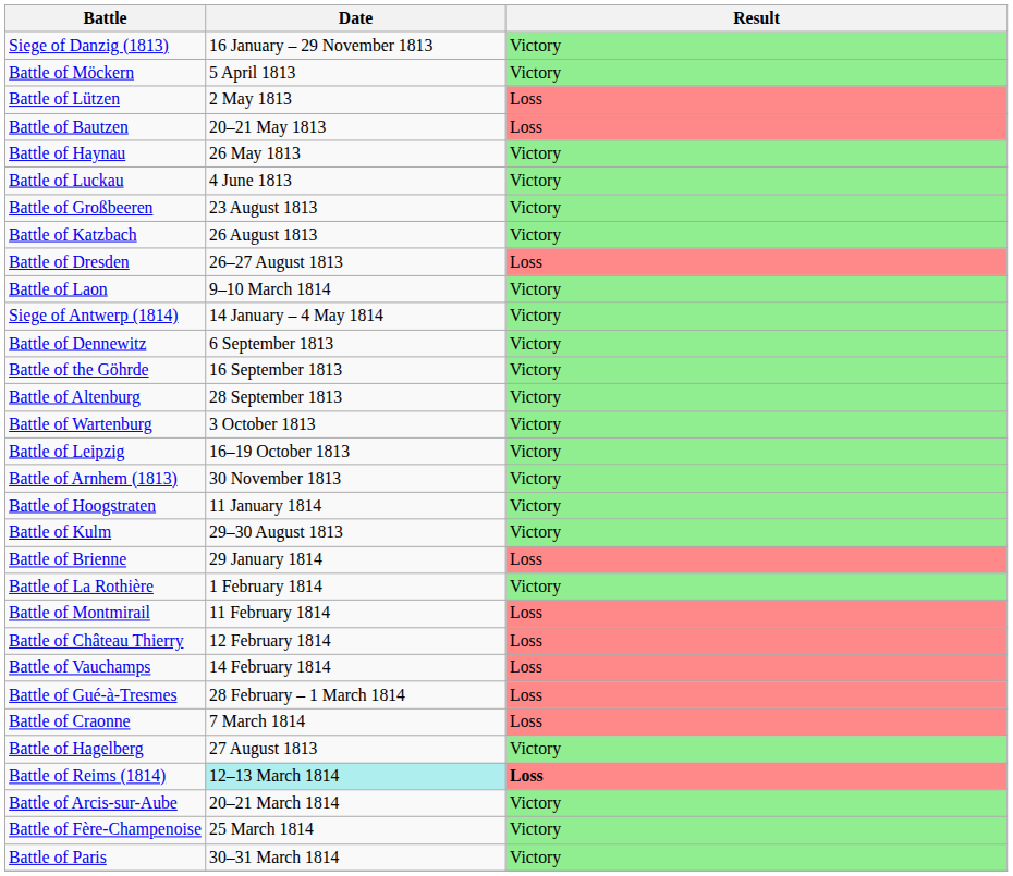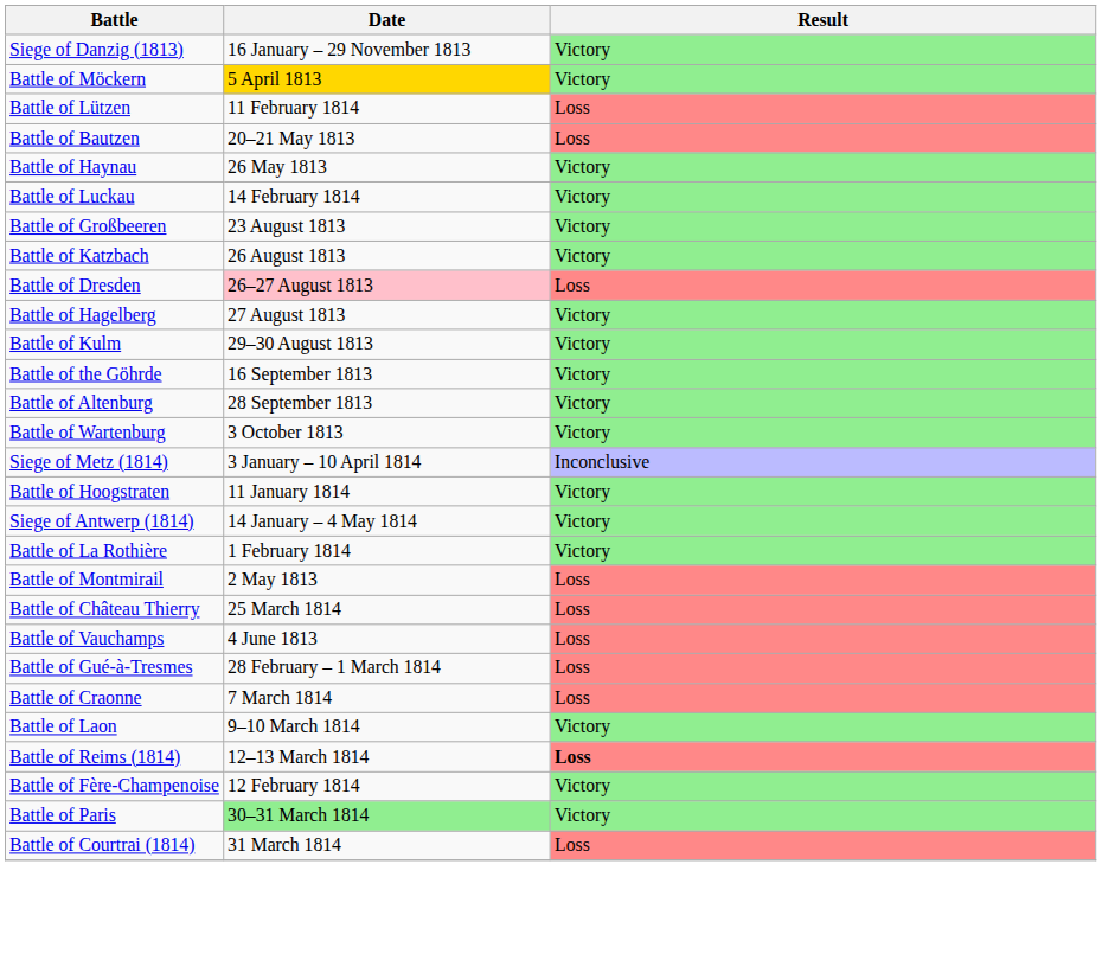 <table class="wikitable">
 <tr>
 <th>Battle</th>
 <th>Date</th>
 <th>Result</th>
 </tr>
 <tr>
 <td width="20%"><a href='#'>Siege of Danzig (1813)</a></td>
 <td width="30%">16 January – 29 November 1813</td>
 <td width="50%" style="background:lightgreen">Victory</td>
 </tr>
 <tr>
 <td><a href='#'>Battle of Möckern</a></td>
-<td>5 April 1813</td>
+<td style="background: gold;">5 April 1813</td>
 <td style="background:lightgreen">Victory</td>
 </tr>
 <tr>
 <td><a href='#'>Battle of Lützen</a></td>
-<td>2 May 1813</td>
+<td>11 February 1814</td>
 <td style="background:#F88">Loss</td>
 </tr>
 <tr>
 <td><a href='#'>Battle of Bautzen</a></td>
 <td>20–21 May 1813</td>
 <td style="background:#F88">Loss</td>
 </tr>
 <tr>
 <td><a href='#'>Battle of Haynau</a></td>
 <td>26 May 1813</td>
 <td style="background:lightgreen">Victory</td>
 </tr>
 <tr>
 <td><a href='#'>Battle of Luckau</a></td>
-<td>4 June 1813</td>
+<td>14 February 1814</td>
 <td style="background:lightgreen">Victory</td>
 </tr>
 <tr>
 <td><a href='#'>Battle of Großbeeren</a></td>
 <td>23 August 1813</td>
 <td style="background:lightgreen">Victory</td>
 </tr>
 <tr>
 <td><a href='#'>Battle of Katzbach</a></td>
 <td>26 August 1813</td>
 <td style="background:lightgreen">Victory</td>
 </tr>
 <tr>
 <td><a href='#'>Battle of Dresden</a></td>
-<td>26–27 August 1813</td>
+<td style="background: pink;">26–27 August 1813</td>
 <td style="background:#F88">Loss</td>
 </tr>
 <tr>
-<td><a href='#'>Battle of Laon</a></td>
-<td>9–10 March 1814</td>
+<td><a href='#'>Battle of Hagelberg</a></td>
+<td>27 August 1813</td>
 <td style="background:lightgreen">Victory</td>
 </tr>
 <tr>
-<td><a href='#'>Siege of Antwerp (1814)</a></td>
-<td>14 January – 4 May 1814</td>
-<td style="background:lightgreen">Victory</td>
-</tr>
-<tr>
-<td><a href='#'>Battle of Dennewitz</a></td>
-<td>6 September 1813</td>
+<td><a href='#'>Battle of Kulm</a></td>
+<td>29–30 August 1813</td>
 <td style="background:lightgreen">Victory</td>
 </tr>
 <tr>
 <td><a href='#'>Battle of the Göhrde</a></td>
 <td>16 September 1813</td>
 <td style="background:lightgreen">Victory</td>
 </tr>
 <tr>
 <td><a href='#'>Battle of Altenburg</a></td>
 <td>28 September 1813</td>
 <td style="background:lightgreen">Victory</td>
 </tr>
 <tr>
 <td><a href='#'>Battle of Wartenburg</a></td>
 <td>3 October 1813</td>
 <td style="background:lightgreen">Victory</td>
 </tr>
 <tr>
-<td><a href='#'>Battle of Leipzig</a></td>
-<td>16–19 October 1813</td>
-<td style="background:lightgreen">Victory</td>
-</tr>
-<tr>
-<td><a href='#'>Battle of Arnhem (1813)</a></td>
-<td>30 November 1813</td>
-<td style="background:lightgreen">Victory</td>
+<td><a href='#'>Siege of Metz (1814)</a></td>
+<td>3 January – 10 April 1814</td>
+<td style="background:#BBF">Inconclusive</td>
 </tr>
 <tr>
 <td><a href='#'>Battle of Hoogstraten</a></td>
 <td>11 January 1814</td>
 <td style="background:lightgreen">Victory</td>
 </tr>
 <tr>
-<td><a href='#'>Battle of Kulm</a></td>
-<td>29–30 August 1813</td>
+<td><a href='#'>Siege of Antwerp (1814)</a></td>
+<td>14 January – 4 May 1814</td>
 <td style="background:lightgreen">Victory</td>
-</tr>
-<tr>
-<td><a href='#'>Battle of Brienne</a></td>
-<td>29 January 1814</td>
-<td style="background:#F88">Loss</td>
 </tr>
 <tr>
 <td><a href='#'>Battle of La Rothière</a></td>
 <td>1 February 1814</td>
 <td style="background:lightgreen">Victory</td>
 </tr>
 <tr>
 <td><a href='#'>Battle of Montmirail</a></td>
-<td>11 February 1814</td>
+<td>2 May 1813</td>
 <td style="background:#F88">Loss</td>
 </tr>
 <tr>
 <td><a href='#'>Battle of Château Thierry</a></td>
-<td>12 February 1814</td>
+<td>25 March 1814</td>
 <td style="background:#F88">Loss</td>
 </tr>
 <tr>
 <td><a href='#'>Battle of Vauchamps</a></td>
-<td>14 February 1814</td>
+<td>4 June 1813</td>
 <td style="background:#F88">Loss</td>
 </tr>
 <tr>
 <td><a href='#'>Battle of Gué-à-Tresmes</a></td>
 <td>28 February – 1 March 1814</td>
 <td style="background:#F88">Loss</td>
 </tr>
 <tr>
 <td><a href='#'>Battle of Craonne</a></td>
 <td>7 March 1814</td>
 <td style="background:#F88">Loss</td>
 </tr>
 <tr>
-<td><a href='#'>Battle of Hagelberg</a></td>
-<td>27 August 1813</td>
+<td><a href='#'>Battle of Laon</a></td>
+<td>9–10 March 1814</td>
 <td style="background:lightgreen">Victory</td>
 </tr>
 <tr>
 <td><a href='#'>Battle of Reims (1814)</a></td>
-<td style="background: paleturquoise;">12–13 March 1814</td>
+<td>12–13 March 1814</td>
 <td style="background:#F88"><strong>Loss</strong></td>
 </tr>
 <tr>
-<td><a href='#'>Battle of Arcis-sur-Aube</a></td>
-<td>20–21 March 1814</td>
-<td style="background:lightgreen">Victory</td>
-</tr>
-<tr>
 <td><a href='#'>Battle of Fère-Champenoise</a></td>
-<td>25 March 1814</td>
+<td>12 February 1814</td>
 <td style="background:lightgreen">Victory</td>
 </tr>
 <tr>
 <td><a href='#'>Battle of Paris</a></td>
-<td>30–31 March 1814</td>
+<td style="background: lightgreen;">30–31 March 1814</td>
 <td style="background:lightgreen">Victory</td>
+</tr>
+<tr>
+<td><a href='#'>Battle of Courtrai (1814)</a></td>
+<td>31 March 1814</td>
+<td style="background:#F88">Loss</td>
 </tr>
 <tr>
 </tr>
 </table>
